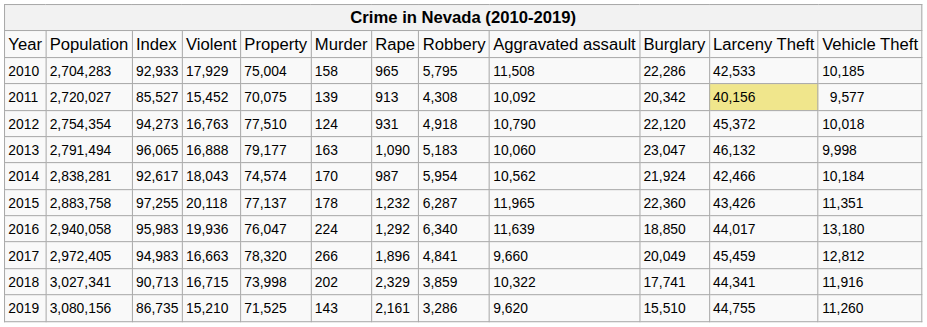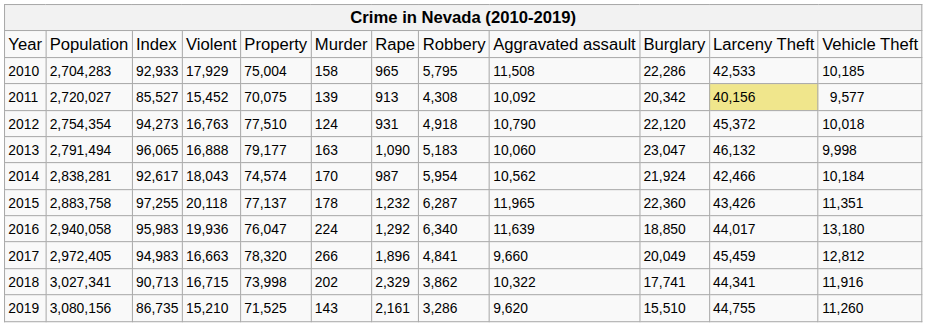 <table class="wikitable">
 <tr>
 <th colspan="12">Crime in Nevada (2010-2019)</th>
 </tr>
 <tr>
 <td>Year</td>
 <td>Population</td>
 <td>Index</td>
 <td>Violent</td>
 <td>Property</td>
 <td>Murder</td>
 <td>Rape</td>
 <td>Robbery</td>
 <td>Aggravated assault</td>
 <td>Burglary</td>
 <td>Larceny Theft</td>
 <td>Vehicle Theft</td>
 </tr>
 <tr>
 <td><small>2010</small></td>
 <td><small>2,704,283</small></td>
 <td><small>92,933</small></td>
 <td><small>17,929</small></td>
 <td><small>75,004</small></td>
 <td><small>158</small></td>
 <td><small>965</small></td>
 <td><small>5,795</small></td>
 <td><small>11,508</small></td>
 <td><small>22,286</small></td>
 <td><small>42,533</small></td>
 <td><small>10,185</small></td>
 </tr>
 <tr>
 <td><small>2011</small></td>
 <td><small>2,720,027</small></td>
 <td><small>85,527</small></td>
 <td><small>15,452</small></td>
 <td><small>70,075</small></td>
 <td><small>139</small></td>
 <td><small>913</small></td>
 <td><small>4,308</small></td>
 <td><small>10,092</small></td>
 <td><small>20,342</small></td>
 <td style="background: khaki;"><small>40,156</small></td>
 <td><small>  9,577</small></td>
 </tr>
 <tr>
 <td><small>2012</small></td>
 <td><small>2,754,354</small></td>
 <td><small>94,273</small></td>
 <td><small>16,763</small></td>
 <td><small>77,510</small></td>
 <td><small>124</small></td>
 <td><small>931</small></td>
 <td><small>4,918</small></td>
 <td><small>10,790</small></td>
 <td><small>22,120</small></td>
 <td><small>45,372</small></td>
 <td><small>10,018</small></td>
 </tr>
 <tr>
 <td><small>2013</small></td>
 <td><small>2,791,494</small></td>
 <td><small>96,065</small></td>
 <td><small>16,888</small></td>
 <td><small>79,177</small></td>
 <td><small>163</small></td>
 <td><small>1,090</small></td>
 <td><small>5,183</small></td>
 <td><small>10,060</small></td>
 <td><small>23,047</small></td>
 <td><small>46,132</small></td>
 <td><small>9,998</small></td>
 </tr>
 <tr>
 <td><small>2014</small></td>
 <td><small>2,838,281</small></td>
 <td><small>92,617</small></td>
 <td><small>18,043</small></td>
 <td><small>74,574</small></td>
 <td><small>170</small></td>
 <td><small>987</small></td>
 <td><small>5,954</small></td>
 <td><small>10,562</small></td>
 <td><small>21,924</small></td>
 <td><small>42,466</small></td>
 <td><small>10,184</small></td>
 </tr>
 <tr>
 <td><small>2015</small></td>
 <td><small>2,883,758</small></td>
 <td><small>97,255</small></td>
 <td><small>20,118</small></td>
 <td><small>77,137</small></td>
 <td><small>178</small></td>
 <td><small>1,232</small></td>
 <td><small>6,287</small></td>
 <td><small>11,965</small></td>
 <td><small>22,360</small></td>
 <td><small>43,426</small></td>
 <td><small>11,351</small></td>
 </tr>
 <tr>
 <td><small>2016</small></td>
 <td><small>2,940,058</small></td>
 <td><small>95,983</small></td>
 <td><small>19,936</small></td>
 <td><small>76,047</small></td>
 <td><small>224</small></td>
 <td><small>1,292</small></td>
 <td><small>6,340</small></td>
 <td><small>11,639</small></td>
 <td><small>18,850</small></td>
 <td><small>44,017</small></td>
 <td><small>13,180</small></td>
 </tr>
 <tr>
 <td><small>2017</small></td>
 <td><small>2,972,405</small></td>
 <td><small>94,983</small></td>
 <td><small>16,663</small></td>
 <td><small>78,320</small></td>
 <td><small>266</small></td>
 <td><small>1,896</small></td>
 <td><small>4,841</small></td>
 <td><small>9,660</small></td>
 <td><small>20,049</small></td>
 <td><small>45,459</small></td>
 <td><small>12,812</small></td>
 </tr>
 <tr>
 <td><small>2018</small></td>
 <td><small>3,027,341</small></td>
 <td><small>90,713</small></td>
 <td><small>16,715</small></td>
 <td><small>73,998</small></td>
 <td><small>202</small></td>
 <td><small>2,329</small></td>
-<td><small>3,859</small></td>
+<td><small>3,862</small></td>
 <td><small>10,322</small></td>
 <td><small>17,741</small></td>
 <td><small>44,341</small></td>
 <td><small>11,916</small></td>
 </tr>
 <tr>
 <td><small>2019</small></td>
 <td><small>3,080,156</small></td>
 <td><small>86,735</small></td>
 <td><small>15,210</small></td>
 <td><small>71,525</small></td>
 <td><small>143</small></td>
 <td><small>2,161</small></td>
 <td><small>3,286</small></td>
 <td><small>9,620</small></td>
 <td><small>15,510</small></td>
 <td><small>44,755</small></td>
 <td><small>11,260</small></td>
 </tr>
 </table>
